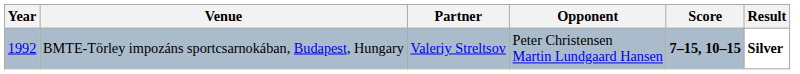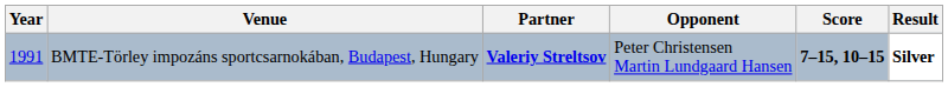 <table class="sortable wikitable" style="font-size: 90%;">
 <tr>
 <th>Year</th>
 <th>Venue</th>
 <th>Partner</th>
 <th>Opponent</th>
 <th>Score</th>
 <th>Result</th>
 </tr>
 <tr style="background:#AABBCC">
-<td align="center"><a href='#'>1992</a></td>
+<td align="center"><a href='#'>1991</a></td>
 <td align="left">BMTE-Törley impozáns sportcsarnokában, <a href='#'>Budapest</a>, Hungary</td>
-<td align="left"> <a href='#'>Valeriy Streltsov</a></td>
+<td align="left"><strong> <a href='#'>Valeriy Streltsov</a></strong></td>
 <td align="left"> Peter Christensen<br> <a href='#'>Martin Lundgaard Hansen</a></td>
 <td align="left"><strong>7–15, 10–15</strong></td>
 <td style="text-align:left; background:white"> <strong>Silver</strong></td>
 </tr>
 </table>
